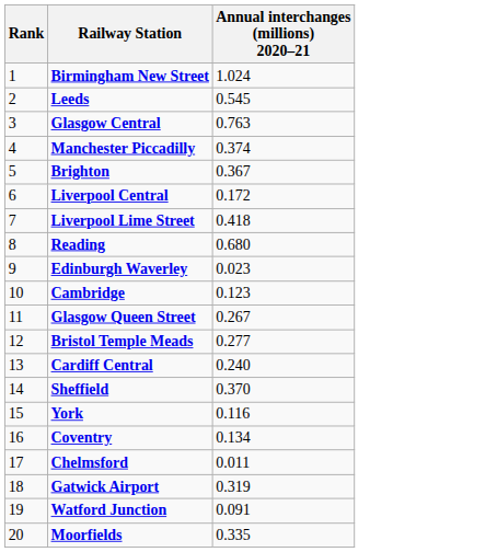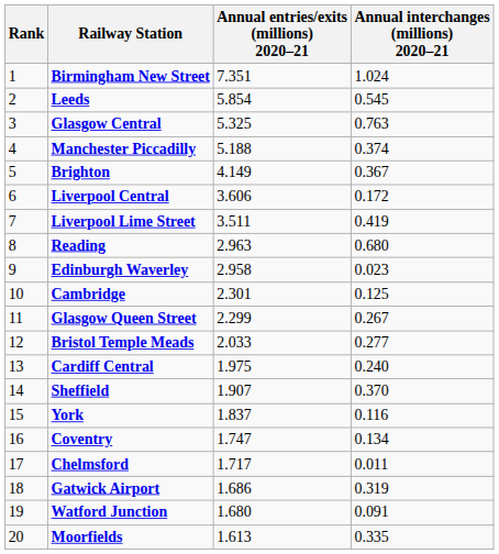 <table class="wikitable sortable">
 <tr>
 <th>Rank</th>
 <th>Railway Station</th>
+<th>Annual entries/exits<br>(millions)<br>2020–21</th>
 <th>Annual interchanges <br> (millions) <br>2020–21</th>
 </tr>
 <tr>
 <td>1</td>
 <td><strong><a href='#'>Birmingham New Street</a></strong></td>
+<td>7.351</td>
 <td>1.024</td>
 </tr>
 <tr>
 <td>2</td>
 <td><strong><a href='#'>Leeds</a></strong></td>
+<td>5.854</td>
 <td>0.545</td>
 </tr>
 <tr>
 <td>3</td>
 <td><strong><a href='#'>Glasgow Central</a></strong></td>
+<td>5.325</td>
 <td>0.763</td>
 </tr>
 <tr>
 <td>4</td>
 <td><strong><a href='#'>Manchester Piccadilly</a></strong></td>
+<td>5.188</td>
 <td>0.374</td>
 </tr>
 <tr>
 <td>5</td>
 <td><strong><a href='#'>Brighton</a></strong></td>
+<td>4.149</td>
 <td>0.367</td>
 </tr>
 <tr>
 <td>6</td>
 <td><strong><a href='#'>Liverpool Central</a></strong></td>
+<td>3.606</td>
 <td>0.172</td>
 </tr>
 <tr>
 <td>7</td>
 <td><strong><a href='#'>Liverpool Lime Street</a></strong></td>
-<td>0.418</td>
+<td>3.511</td>
+<td>0.419</td>
 </tr>
 <tr>
 <td>8</td>
 <td><strong><a href='#'>Reading</a></strong></td>
+<td>2.963</td>
 <td>0.680</td>
 </tr>
 <tr>
 <td>9</td>
 <td><strong><a href='#'>Edinburgh Waverley</a></strong></td>
+<td>2.958</td>
 <td>0.023</td>
 </tr>
 <tr>
 <td>10</td>
 <td><strong><a href='#'>Cambridge</a></strong></td>
-<td>0.123</td>
+<td>2.301</td>
+<td>0.125</td>
 </tr>
 <tr>
 <td>11</td>
 <td><strong><a href='#'>Glasgow Queen Street</a></strong></td>
+<td>2.299</td>
 <td>0.267</td>
 </tr>
 <tr>
 <td>12</td>
 <td><strong><a href='#'>Bristol Temple Meads</a></strong></td>
+<td>2.033</td>
 <td>0.277</td>
 </tr>
 <tr>
 <td>13</td>
 <td><strong><a href='#'>Cardiff Central</a></strong></td>
+<td>1.975</td>
 <td>0.240</td>
 </tr>
 <tr>
 <td>14</td>
 <td><strong><a href='#'>Sheffield</a></strong></td>
+<td>1.907</td>
 <td>0.370</td>
 </tr>
 <tr>
 <td>15</td>
 <td><strong><a href='#'>York</a></strong></td>
+<td>1.837</td>
 <td>0.116</td>
 </tr>
 <tr>
 <td>16</td>
 <td><strong><a href='#'>Coventry</a></strong></td>
+<td>1.747</td>
 <td>0.134</td>
 </tr>
 <tr>
 <td>17</td>
 <td><strong><a href='#'>Chelmsford</a></strong></td>
+<td>1.717</td>
 <td>0.011</td>
 </tr>
 <tr>
 <td>18</td>
 <td><strong><a href='#'>Gatwick Airport</a></strong></td>
+<td>1.686</td>
 <td>0.319</td>
 </tr>
 <tr>
 <td>19</td>
 <td><strong><a href='#'>Watford Junction</a></strong></td>
+<td>1.680</td>
 <td>0.091</td>
 </tr>
 <tr>
 <td>20</td>
 <td><strong><a href='#'>Moorfields</a></strong></td>
+<td>1.613</td>
 <td>0.335</td>
 </tr>
 </table>
